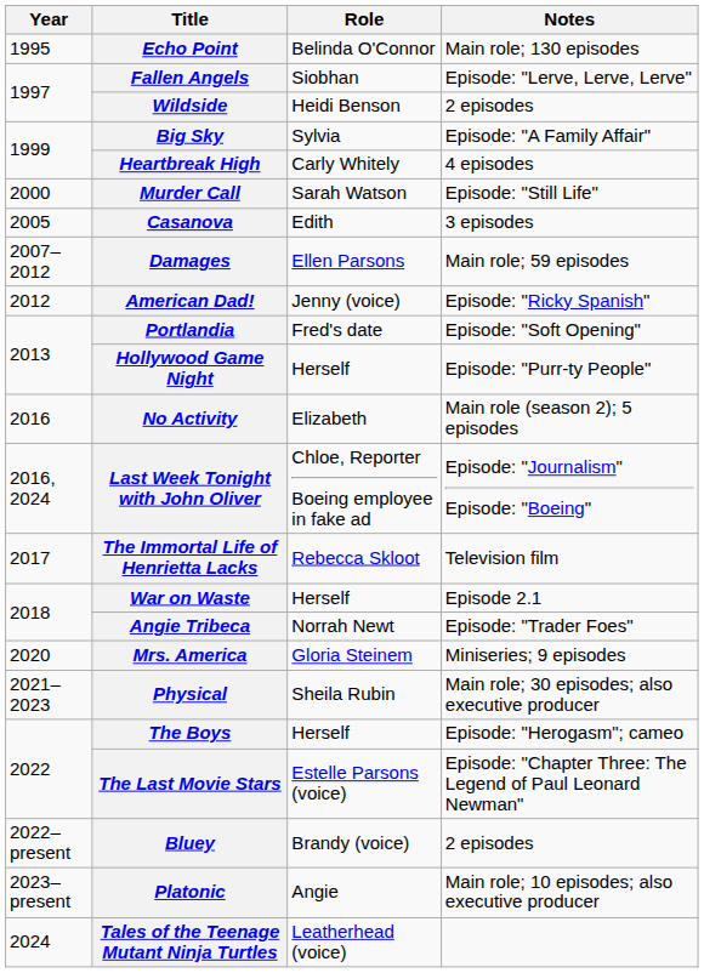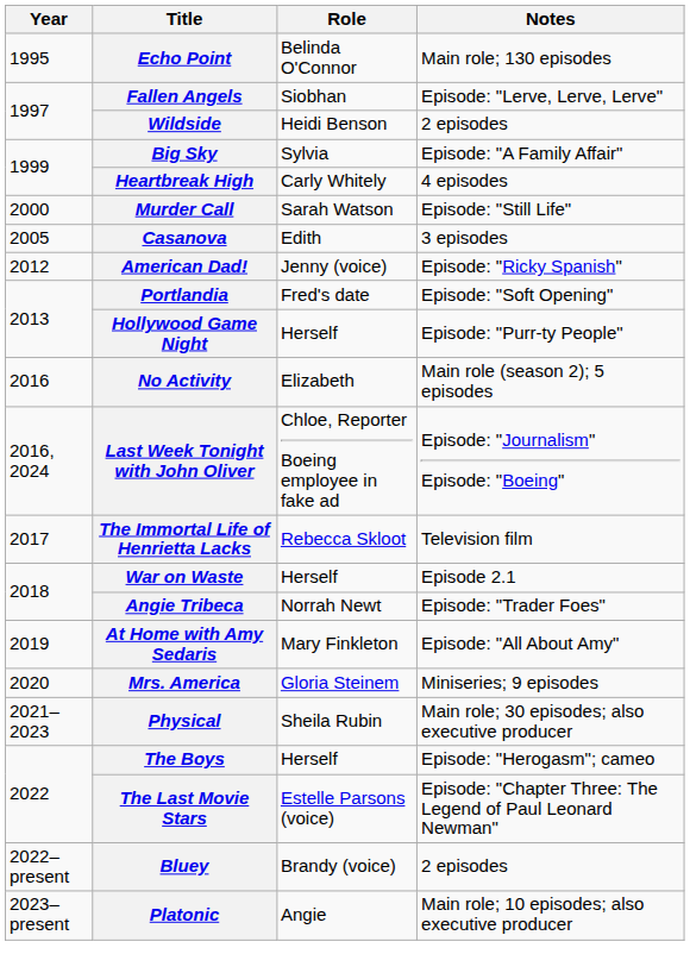 <table class="wikitable sortable plainrowheaders">
 <tr>
 <th scope="col">Year</th>
 <th scope="col">Title</th>
 <th scope="col">Role</th>
 <th scope="col" class="unsortable">Notes</th>
 </tr>
 <tr>
 <td>1995</td>
 <th scope="row"><em><a href='#'>Echo Point</a></em></th>
 <td>Belinda O'Connor</td>
 <td>Main role; 130 episodes</td>
 </tr>
 <tr>
 <td rowspan=2>1997</td>
 <th scope="row"><em><a href='#'>Fallen Angels</a></em></th>
 <td>Siobhan</td>
 <td>Episode: "Lerve, Lerve, Lerve"</td>
 </tr>
 <tr>
 <th scope="row"><em><a href='#'>Wildside</a></em></th>
 <td>Heidi Benson</td>
 <td>2 episodes</td>
 </tr>
 <tr>
 <td rowspan=2>1999</td>
 <th scope="row"><em><a href='#'>Big Sky</a></em></th>
 <td>Sylvia</td>
 <td>Episode: "A Family Affair"</td>
 </tr>
 <tr>
 <th scope="row"><em><a href='#'>Heartbreak High</a></em></th>
 <td>Carly Whitely</td>
 <td>4 episodes</td>
 </tr>
 <tr>
 <td>2000</td>
 <th scope="row"><em><a href='#'>Murder Call</a></em></th>
 <td>Sarah Watson</td>
 <td>Episode: "Still Life"</td>
 </tr>
 <tr>
 <td>2005</td>
 <th scope="row"><em><a href='#'>Casanova</a></em></th>
 <td>Edith</td>
 <td>3 episodes</td>
 </tr>
 <tr>
-<td>2007–2012</td>
-<th scope="row"><em><a href='#'>Damages</a></em></th>
-<td><a href='#'>Ellen Parsons</a></td>
-<td>Main role; 59 episodes</td>
-</tr>
-<tr>
 <td>2012</td>
 <th scope="row"><em><a href='#'>American Dad!</a></em></th>
 <td>Jenny (voice)</td>
 <td>Episode: "<a href='#'>Ricky Spanish</a>"</td>
 </tr>
 <tr>
 <td rowspan=2>2013</td>
 <th scope="row"><em><a href='#'>Portlandia</a></em></th>
 <td>Fred's date</td>
 <td>Episode: "Soft Opening"</td>
 </tr>
 <tr>
 <th scope="row"><em><a href='#'>Hollywood Game Night</a></em></th>
 <td>Herself</td>
 <td>Episode: "Purr-ty People"</td>
 </tr>
 <tr>
 <td>2016</td>
 <th scope="row"><em><a href='#'>No Activity</a></em></th>
 <td>Elizabeth</td>
 <td>Main role (season 2); 5 episodes</td>
 </tr>
 <tr>
 <td>2016, 2024</td>
 <th scope="row"><em><a href='#'>Last Week Tonight with John Oliver</a></em></th>
 <td>Chloe, Reporter<hr>Boeing employee in fake ad</td>
 <td>Episode: "<a href='#'>Journalism</a>"<hr>Episode: "<a href='#'>Boeing</a>"</td>
 </tr>
 <tr>
 <td>2017</td>
 <th scope="row"><em><a href='#'>The Immortal Life of Henrietta Lacks</a></em></th>
 <td><a href='#'>Rebecca Skloot</a></td>
 <td>Television film</td>
 </tr>
 <tr>
 <td rowspan=2>2018</td>
 <th scope="row"><em><a href='#'>War on Waste</a></em></th>
 <td>Herself</td>
 <td>Episode 2.1</td>
 </tr>
 <tr>
 <th scope="row"><em><a href='#'>Angie Tribeca</a></em></th>
 <td>Norrah Newt</td>
 <td>Episode: "Trader Foes"</td>
 </tr>
 <tr>
+<td>2019</td>
+<th scope="row"><em><a href='#'>At Home with Amy Sedaris</a></em></th>
+<td>Mary Finkleton</td>
+<td>Episode: "All About Amy"</td>
+</tr>
+<tr>
 <td>2020</td>
 <th scope="row"><em><a href='#'>Mrs. America</a></em></th>
 <td><a href='#'>Gloria Steinem</a></td>
 <td>Miniseries; 9 episodes</td>
 </tr>
 <tr>
 <td>2021–2023</td>
 <th scope="row"><em><a href='#'>Physical</a></em></th>
 <td>Sheila Rubin</td>
 <td>Main role; 30 episodes; also executive producer</td>
 </tr>
 <tr>
 <td rowspan=2>2022</td>
 <th scope="row"><em><a href='#'>The Boys</a></em></th>
 <td>Herself</td>
 <td>Episode: "Herogasm"; cameo</td>
 </tr>
 <tr>
 <th scope="row"><em><a href='#'>The Last Movie Stars</a></em></th>
 <td><a href='#'>Estelle Parsons</a> (voice)</td>
 <td>Episode: "Chapter Three: The Legend of Paul Leonard Newman"</td>
 </tr>
 <tr>
 <td>2022–present</td>
 <th scope="row"><em><a href='#'>Bluey</a></em></th>
 <td>Brandy (voice)</td>
 <td>2 episodes</td>
 </tr>
 <tr>
 <td>2023–present</td>
 <th scope="row"><em><a href='#'>Platonic</a></em></th>
 <td>Angie</td>
 <td>Main role; 10 episodes; also executive producer</td>
 </tr>
-<tr>
-<td>2024</td>
-<th scope="row"><em><a href='#'>Tales of the Teenage Mutant Ninja Turtles</a></em></th>
-<td><a href='#'>Leatherhead</a> (voice)</td>
-<td></td>
-</tr>
 </table>
